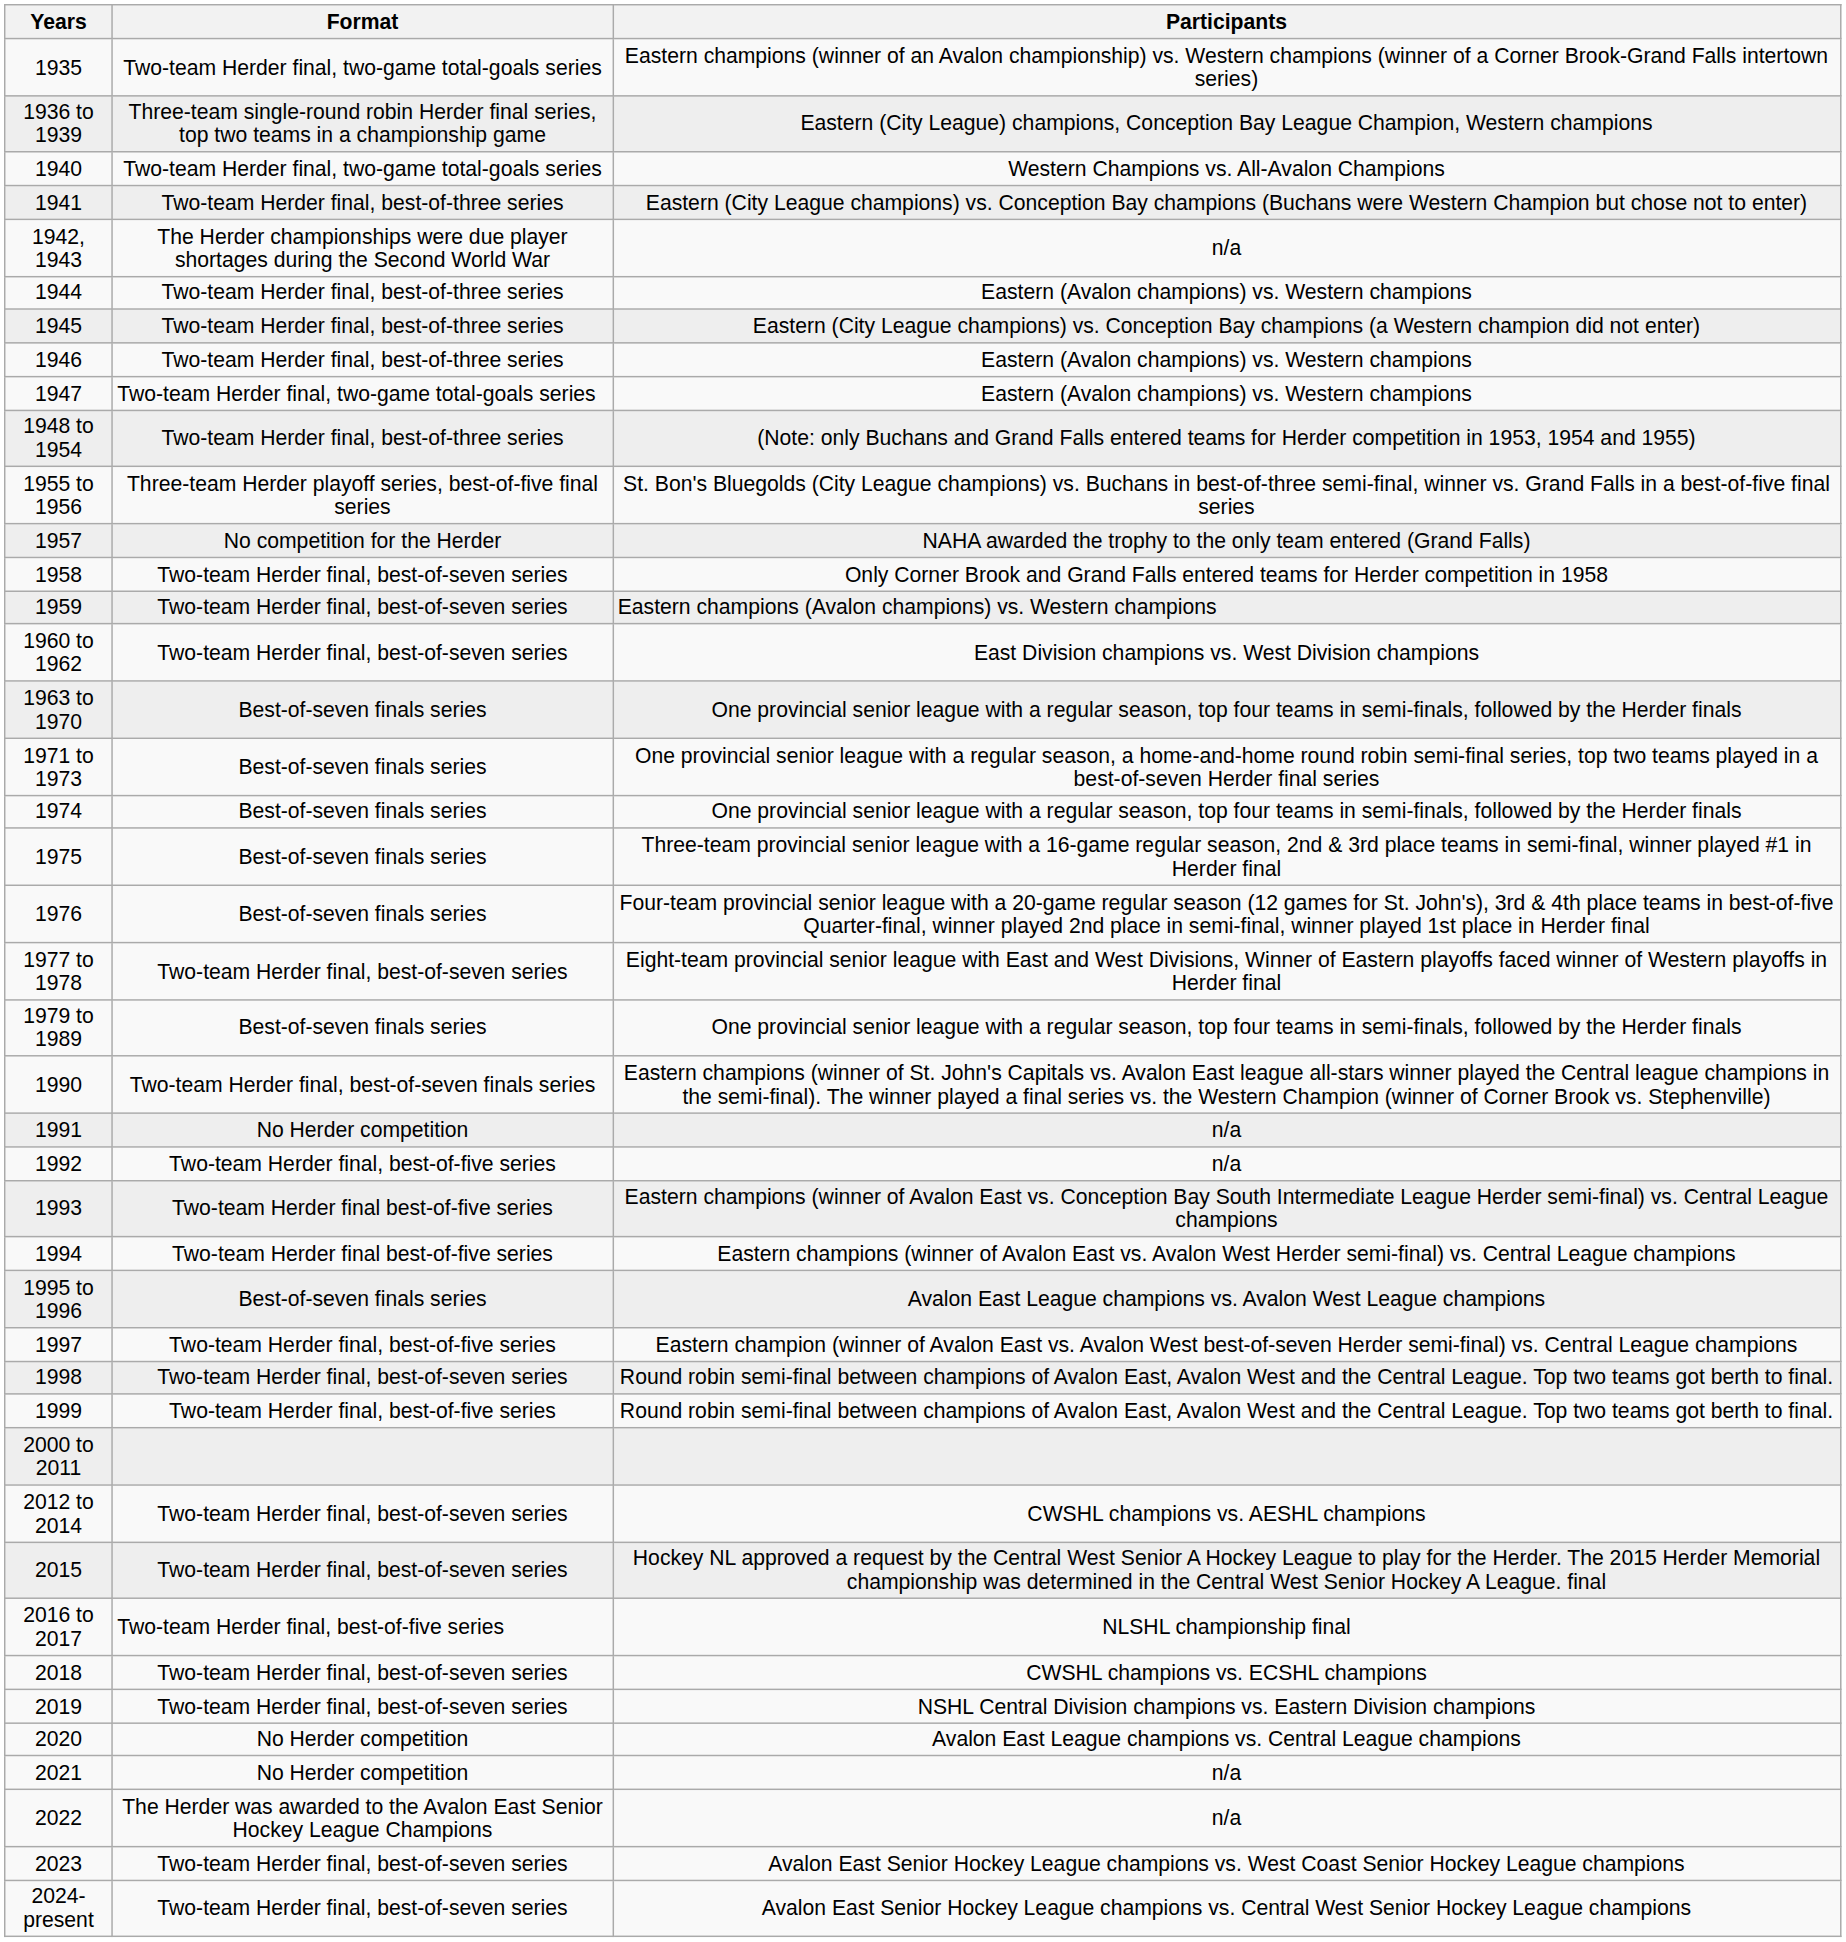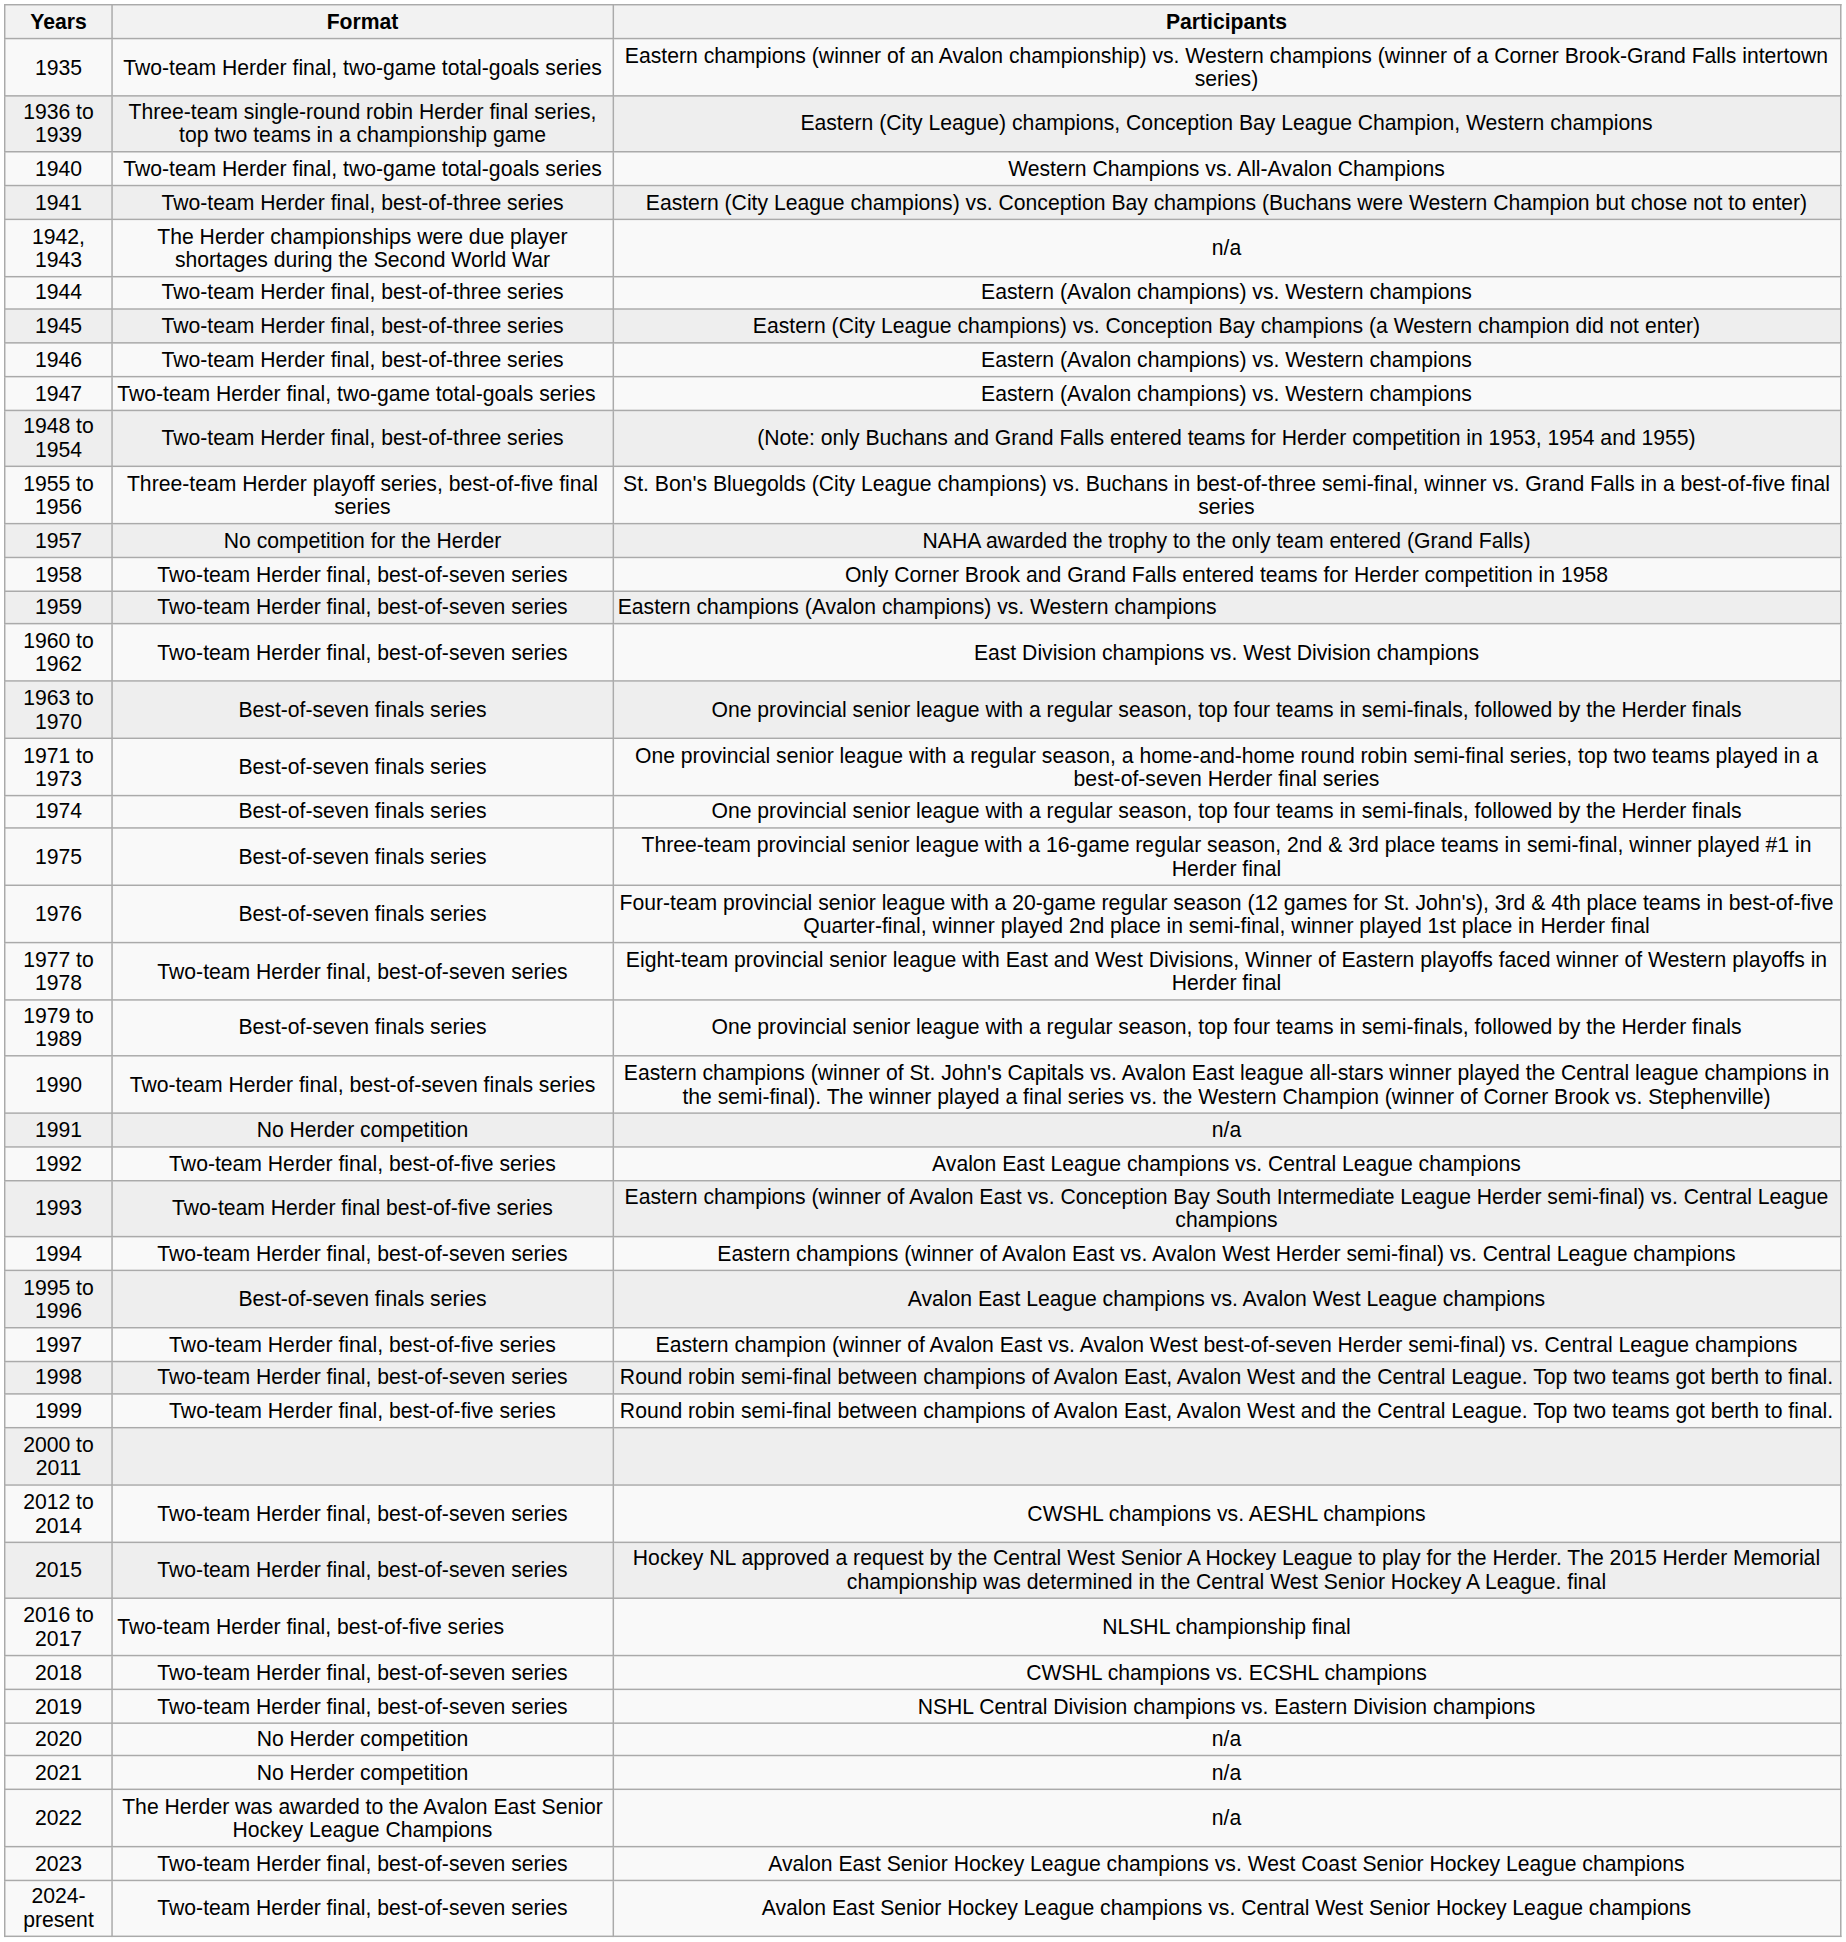 <table class="wikitable" sortable"  style="font-size:90%">
 <tr>
 <th>Years</th>
 <th>Format</th>
 <th>Participants</th>
 </tr>
 <tr>
 <td style="text-align:center;">1935</td>
 <td style="text-align:center;">Two-team Herder final, two-game total-goals series</td>
 <td style="text-align:center;">Eastern champions (winner of an Avalon championship) vs. Western champions (winner of a Corner Brook-Grand Falls intertown series)</td>
 </tr>
 <tr style="background:#eee;">
 <td style="text-align:center;">1936 to 1939</td>
 <td style="text-align:center;">Three-team single-round robin Herder final series, top two teams in a championship game</td>
 <td style="text-align:center;">Eastern (City League) champions, Conception Bay League Champion, Western champions</td>
 </tr>
 <tr>
 <td style="text-align:center;">1940</td>
 <td style="text-align:center;">Two-team Herder final, two-game total-goals series</td>
 <td style="text-align:center;">Western Champions vs. All-Avalon Champions</td>
 </tr>
 <tr style="background:#eee;">
 <td style="text-align:center;">1941</td>
 <td style="text-align:center;">Two-team Herder final, best-of-three series</td>
 <td style="text-align:center;">Eastern (City League champions) vs. Conception Bay champions (Buchans were Western Champion but chose not to enter)</td>
 </tr>
 <tr>
 <td style="text-align:center;">1942, 1943</td>
 <td style="text-align:center;">The Herder championships were due player shortages during the Second World War</td>
 <td style="text-align:center;">n/a</td>
 </tr>
 <tr>
 <td style="text-align:center;">1944</td>
 <td style="text-align:center;">Two-team Herder final, best-of-three series</td>
 <td style="text-align:center;">Eastern (Avalon champions) vs. Western champions</td>
 </tr>
 <tr style="background:#eee;">
 <td style="text-align:center;">1945</td>
 <td style="text-align:center;">Two-team Herder final, best-of-three series</td>
 <td style="text-align:center;">Eastern (City League champions) vs. Conception Bay champions (a Western champion did not enter)</td>
 </tr>
 <tr>
 <td style="text-align:center;">1946</td>
 <td style="text-align:center;">Two-team Herder final, best-of-three series</td>
 <td style="text-align:center;">Eastern (Avalon champions) vs. Western champions</td>
 </tr>
 <tr>
 <td style="text-align:center;">1947</td>
 <td>Two-team Herder final, two-game total-goals series</td>
 <td style="text-align:center;">Eastern (Avalon champions) vs. Western champions</td>
 </tr>
 <tr style="background:#eee;">
 <td style="text-align:center;">1948 to 1954</td>
 <td style="text-align:center;">Two-team Herder final, best-of-three series</td>
 <td style="text-align:center;">(Note: only Buchans and Grand Falls entered teams for Herder competition in 1953, 1954 and 1955)</td>
 </tr>
 <tr>
 <td style="text-align:center;">1955 to 1956</td>
 <td style="text-align:center;">Three-team Herder playoff series, best-of-five final series</td>
 <td style="text-align:center;">St. Bon's Bluegolds (City League champions) vs. Buchans in best-of-three semi-final, winner vs. Grand Falls in a best-of-five final series</td>
 </tr>
 <tr style="background:#eee;">
 <td style="text-align:center;">1957</td>
 <td style="text-align:center;">No competition for the Herder</td>
 <td style="text-align:center;">NAHA awarded the trophy to the only team entered (Grand Falls)</td>
 </tr>
 <tr>
 <td style="text-align:center;">1958</td>
 <td style="text-align:center;">Two-team Herder final, best-of-seven series</td>
 <td style="text-align:center;">Only Corner Brook and Grand Falls entered teams for Herder competition in 1958</td>
 </tr>
 <tr style="background:#eee;">
 <td style="text-align:center;">1959</td>
 <td style="text-align:center;">Two-team Herder final, best-of-seven series</td>
 <td>Eastern champions (Avalon champions) vs. Western champions</td>
 </tr>
 <tr>
 <td style="text-align:center;">1960 to 1962</td>
 <td style="text-align:center;">Two-team Herder final, best-of-seven series</td>
 <td style="text-align:center;">East Division champions vs. West Division champions</td>
 </tr>
 <tr style="background:#eee;">
 <td style="text-align:center;">1963 to 1970</td>
 <td style="text-align:center;">Best-of-seven finals series</td>
 <td style="text-align:center;">One provincial senior league with a regular season, top four teams in semi-finals, followed by the Herder finals</td>
 </tr>
 <tr>
 <td style="text-align:center;">1971 to 1973</td>
 <td style="text-align:center;">Best-of-seven finals series</td>
 <td style="text-align:center;">One provincial senior league with a regular season, a home-and-home round robin semi-final series, top two teams played in a best-of-seven Herder final series</td>
 </tr>
 <tr>
 <td style="text-align:center;">1974</td>
 <td style="text-align:center;">Best-of-seven finals series</td>
 <td style="text-align:center;">One provincial senior league with a regular season, top four teams in semi-finals, followed by the Herder finals</td>
 </tr>
 <tr>
 <td style="text-align:center;">1975</td>
 <td style="text-align:center;">Best-of-seven finals series</td>
 <td style="text-align:center;">Three-team provincial senior league with a 16-game regular season, 2nd & 3rd place teams in semi-final, winner played #1 in Herder final</td>
 </tr>
 <tr>
 <td style="text-align:center;">1976</td>
 <td style="text-align:center;">Best-of-seven finals series</td>
 <td style="text-align:center;">Four-team provincial senior league with a 20-game regular season (12 games for St. John's), 3rd & 4th place teams in best-of-five Quarter-final, winner played 2nd place in semi-final, winner played 1st place in Herder final</td>
 </tr>
 <tr>
 <td style="text-align:center;">1977 to 1978</td>
 <td style="text-align:center;">Two-team Herder final, best-of-seven series</td>
 <td style="text-align:center;">Eight-team provincial senior league with East and West Divisions, Winner of Eastern playoffs faced winner of Western playoffs in Herder final</td>
 </tr>
 <tr>
 <td style="text-align:center;">1979 to 1989</td>
 <td style="text-align:center;">Best-of-seven finals series</td>
 <td style="text-align:center;">One provincial senior league with a regular season, top four teams in semi-finals, followed by the Herder finals</td>
 </tr>
 <tr>
 <td style="text-align:center;">1990</td>
 <td style="text-align:center;">Two-team Herder final, best-of-seven finals series</td>
 <td style="text-align:center;">Eastern champions (winner of St. John's Capitals vs. Avalon East league all-stars winner played the Central league champions in the semi-final). The winner played a final series vs. the Western Champion (winner of Corner Brook vs. Stephenville)</td>
 </tr>
 <tr style="background:#eee;">
 <td style="text-align:center;">1991</td>
 <td style="text-align:center;">No Herder competition</td>
 <td style="text-align:center;">n/a</td>
 </tr>
 <tr>
 <td style="text-align:center;">1992</td>
 <td style="text-align:center;">Two-team Herder final, best-of-five series</td>
-<td style="text-align:center;">n/a</td>
+<td style="text-align:center;">Avalon East League champions vs. Central League champions</td>
 </tr>
 <tr style="background:#eee;">
 <td style="text-align:center;">1993</td>
 <td style="text-align:center;">Two-team Herder final best-of-five series</td>
 <td style="text-align:center;">Eastern champions (winner of Avalon East vs. Conception Bay South Intermediate League Herder semi-final) vs. Central League champions</td>
 </tr>
 <tr>
 <td style="text-align:center;">1994</td>
-<td style="text-align:center;">Two-team Herder final best-of-five series</td>
+<td style="text-align:center;">Two-team Herder final, best-of-seven series</td>
 <td style="text-align:center;">Eastern champions (winner of Avalon East vs. Avalon West Herder semi-final) vs. Central League champions</td>
 </tr>
 <tr style="background:#eee;">
 <td style="text-align:center;">1995 to 1996</td>
 <td style="text-align:center;">Best-of-seven finals series</td>
 <td style="text-align:center;">Avalon East League champions vs. Avalon West League champions</td>
 </tr>
 <tr>
 <td style="text-align:center;">1997</td>
 <td style="text-align:center;">Two-team Herder final, best-of-five series</td>
 <td style="text-align:center;">Eastern champion (winner of Avalon East vs. Avalon West best-of-seven Herder semi-final) vs. Central League champions</td>
 </tr>
 <tr style="background:#eee;">
 <td style="text-align:center;">1998</td>
 <td style="text-align:center;">Two-team Herder final, best-of-seven series</td>
 <td style="text-align:center;">Round robin semi-final between champions of Avalon East, Avalon West and the Central League. Top two teams got berth to final.</td>
 </tr>
 <tr>
 <td style="text-align:center;">1999</td>
 <td style="text-align:center;">Two-team Herder final, best-of-five series</td>
 <td style="text-align:center;">Round robin semi-final between champions of Avalon East, Avalon West and the Central League. Top two teams got berth to final.</td>
 </tr>
 <tr style="background:#eee;">
 <td style="text-align:center;">2000 to 2011</td>
 <td></td>
 <td></td>
 </tr>
 <tr>
 <td style="text-align:center;">2012 to 2014</td>
 <td style="text-align:center;">Two-team Herder final, best-of-seven series</td>
 <td style="text-align:center;">CWSHL champions vs. AESHL champions</td>
 </tr>
 <tr style="background:#eee;">
 <td style="text-align:center;">2015</td>
 <td style="text-align:center;">Two-team Herder final, best-of-seven series</td>
 <td style="text-align:center;">Hockey NL approved a request by the Central West Senior A Hockey League to play for the Herder. The 2015 Herder Memorial championship was determined in the Central West Senior Hockey A League. final</td>
 </tr>
 <tr>
 <td style="text-align:center;">2016 to 2017</td>
 <td>Two-team Herder final, best-of-five series</td>
 <td style="text-align:center;">NLSHL championship final</td>
 </tr>
 <tr>
 <td style="text-align:center;">2018</td>
 <td style="text-align:center;">Two-team Herder final, best-of-seven series</td>
 <td style="text-align:center;">CWSHL champions vs. ECSHL champions </td>
 </tr>
 <tr>
 <td style="text-align:center;">2019</td>
 <td style="text-align:center;">Two-team Herder final, best-of-seven series</td>
 <td style="text-align:center;">NSHL Central Division champions vs. Eastern Division champions </td>
 </tr>
 <tr>
 <td style="text-align:center;">2020</td>
 <td style="text-align:center;">No Herder competition</td>
-<td style="text-align:center;">Avalon East League champions vs. Central League champions</td>
+<td style="text-align:center;">n/a</td>
 </tr>
 <tr>
 <td style="text-align:center;">2021</td>
 <td style="text-align:center;">No Herder competition</td>
 <td style="text-align:center;">n/a</td>
 </tr>
 <tr>
 <td style="text-align:center;">2022</td>
 <td style="text-align:center;">The Herder was awarded to the Avalon East Senior Hockey League Champions</td>
 <td style="text-align:center;">n/a</td>
 </tr>
 <tr>
 <td style="text-align:center;">2023</td>
 <td style="text-align:center;">Two-team Herder final, best-of-seven series</td>
 <td style="text-align:center;">Avalon East Senior Hockey League champions vs. West Coast Senior Hockey League champions</td>
 </tr>
 <tr>
 <td style="text-align:center;">2024-present</td>
 <td style="text-align:center;">Two-team Herder final, best-of-seven series</td>
 <td style="text-align:center;">Avalon East Senior Hockey League champions vs. Central West Senior Hockey League champions</td>
 </tr>
 </table>
